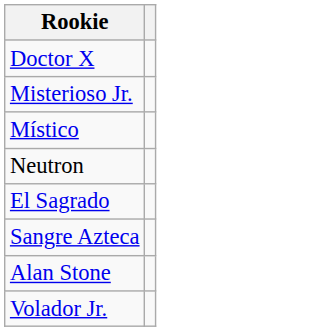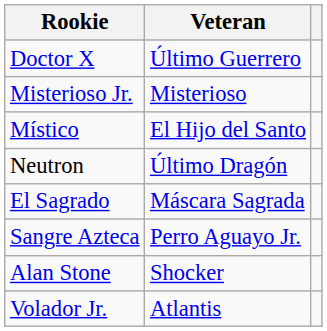 <table class="wikitable">
 <tr>
 <th>Rookie</th>
+<th>Veteran</th>
 <th></th>
 </tr>
 <tr>
 <td><a href='#'>Doctor X</a></td>
+<td><a href='#'>Último Guerrero</a></td>
 <td></td>
 </tr>
 <tr>
 <td><a href='#'>Misterioso Jr.</a></td>
+<td><a href='#'>Misterioso</a></td>
 <td></td>
 </tr>
 <tr>
 <td><a href='#'>Místico</a></td>
+<td><a href='#'>El Hijo del Santo</a></td>
 <td></td>
 </tr>
 <tr>
 <td>Neutron</td>
+<td><a href='#'>Último Dragón</a></td>
 <td></td>
 </tr>
 <tr>
 <td><a href='#'>El Sagrado</a></td>
+<td><a href='#'>Máscara Sagrada</a></td>
 <td></td>
 </tr>
 <tr>
 <td><a href='#'>Sangre Azteca</a></td>
+<td><a href='#'>Perro Aguayo Jr.</a></td>
 <td></td>
 </tr>
 <tr>
 <td><a href='#'>Alan Stone</a></td>
+<td><a href='#'>Shocker</a></td>
 <td></td>
 </tr>
 <tr>
 <td><a href='#'>Volador Jr.</a></td>
+<td><a href='#'>Atlantis</a></td>
 <td></td>
 </tr>
 </table>
